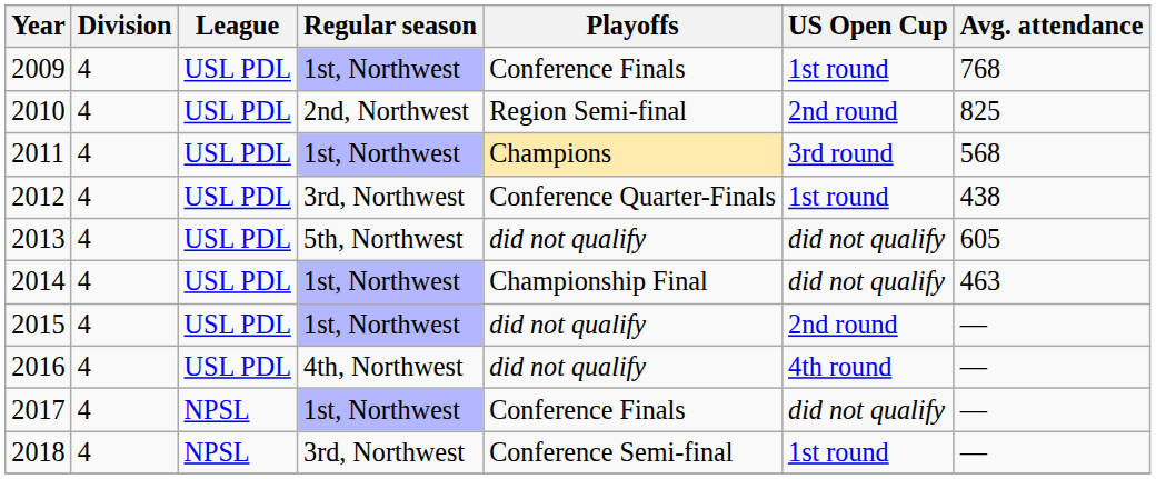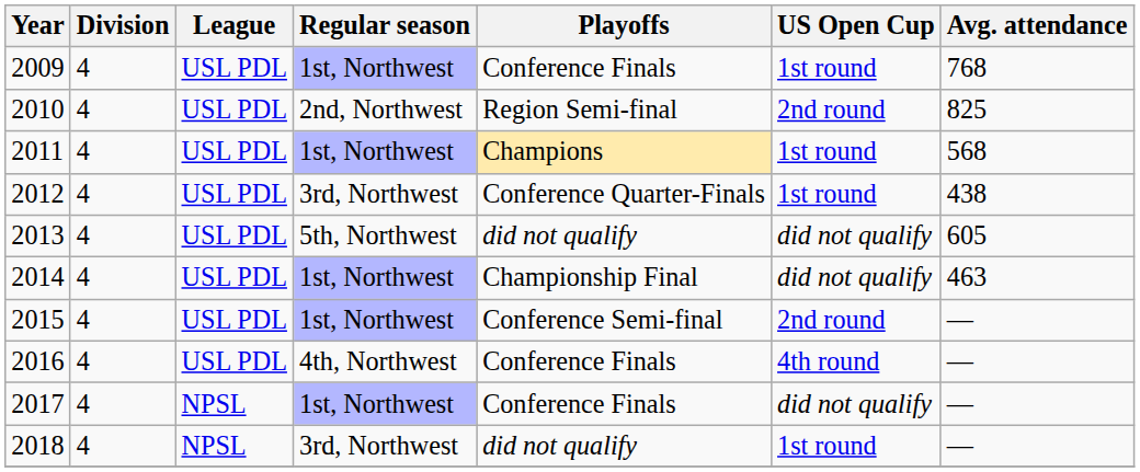 <table class="wikitable">
 <tr>
 <th>Year</th>
 <th>Division</th>
 <th>League</th>
 <th>Regular season</th>
 <th>Playoffs</th>
 <th>US Open Cup</th>
 <th>Avg. attendance</th>
 </tr>
 <tr>
 <td>2009</td>
 <td>4</td>
 <td><a href='#'>USL PDL</a></td>
 <td bgcolor="B3B7FF">1st, Northwest</td>
 <td>Conference Finals</td>
 <td><a href='#'>1st round</a></td>
 <td>768</td>
 </tr>
 <tr>
 <td>2010</td>
 <td>4</td>
 <td><a href='#'>USL PDL</a></td>
 <td>2nd, Northwest</td>
 <td>Region Semi-final</td>
 <td><a href='#'>2nd round</a></td>
 <td>825</td>
 </tr>
 <tr>
 <td>2011</td>
 <td>4</td>
 <td><a href='#'>USL PDL</a></td>
 <td bgcolor="B3B7FF">1st, Northwest</td>
 <td bgcolor="FFEBAD">Champions</td>
-<td><a href='#'>3rd round</a></td>
+<td><a href='#'>1st round</a></td>
 <td>568</td>
 </tr>
 <tr>
 <td>2012</td>
 <td>4</td>
 <td><a href='#'>USL PDL</a></td>
 <td>3rd, Northwest</td>
 <td>Conference Quarter-Finals</td>
 <td><a href='#'>1st round</a></td>
 <td>438</td>
 </tr>
 <tr>
 <td>2013</td>
 <td>4</td>
 <td><a href='#'>USL PDL</a></td>
 <td>5th, Northwest</td>
 <td><em>did not qualify</em></td>
 <td><em>did not qualify</em></td>
 <td>605</td>
 </tr>
 <tr>
 <td>2014</td>
 <td>4</td>
 <td><a href='#'>USL PDL</a></td>
 <td bgcolor="B3B7FF">1st, Northwest</td>
 <td>Championship Final</td>
 <td><em>did not qualify</em></td>
 <td>463</td>
 </tr>
 <tr>
 <td>2015</td>
 <td>4</td>
 <td><a href='#'>USL PDL</a></td>
 <td bgcolor="B3B7FF">1st, Northwest</td>
-<td><em>did not qualify</em></td>
+<td>Conference Semi-final</td>
 <td><a href='#'>2nd round</a></td>
 <td>—</td>
 </tr>
 <tr>
 <td>2016</td>
 <td>4</td>
 <td><a href='#'>USL PDL</a></td>
 <td>4th, Northwest</td>
-<td><em>did not qualify</em></td>
+<td>Conference Finals</td>
 <td><a href='#'>4th round</a></td>
 <td>—</td>
 </tr>
 <tr>
 <td>2017</td>
 <td>4</td>
 <td><a href='#'>NPSL</a></td>
 <td bgcolor="B3B7FF">1st, Northwest</td>
 <td>Conference Finals</td>
 <td><em>did not qualify</em></td>
 <td>—</td>
 </tr>
 <tr>
 <td>2018</td>
 <td>4</td>
 <td><a href='#'>NPSL</a></td>
 <td>3rd, Northwest</td>
-<td>Conference Semi-final</td>
+<td><em>did not qualify</em></td>
 <td><a href='#'>1st round</a></td>
 <td>—</td>
 </tr>
 <tr>
 </tr>
 </table>
